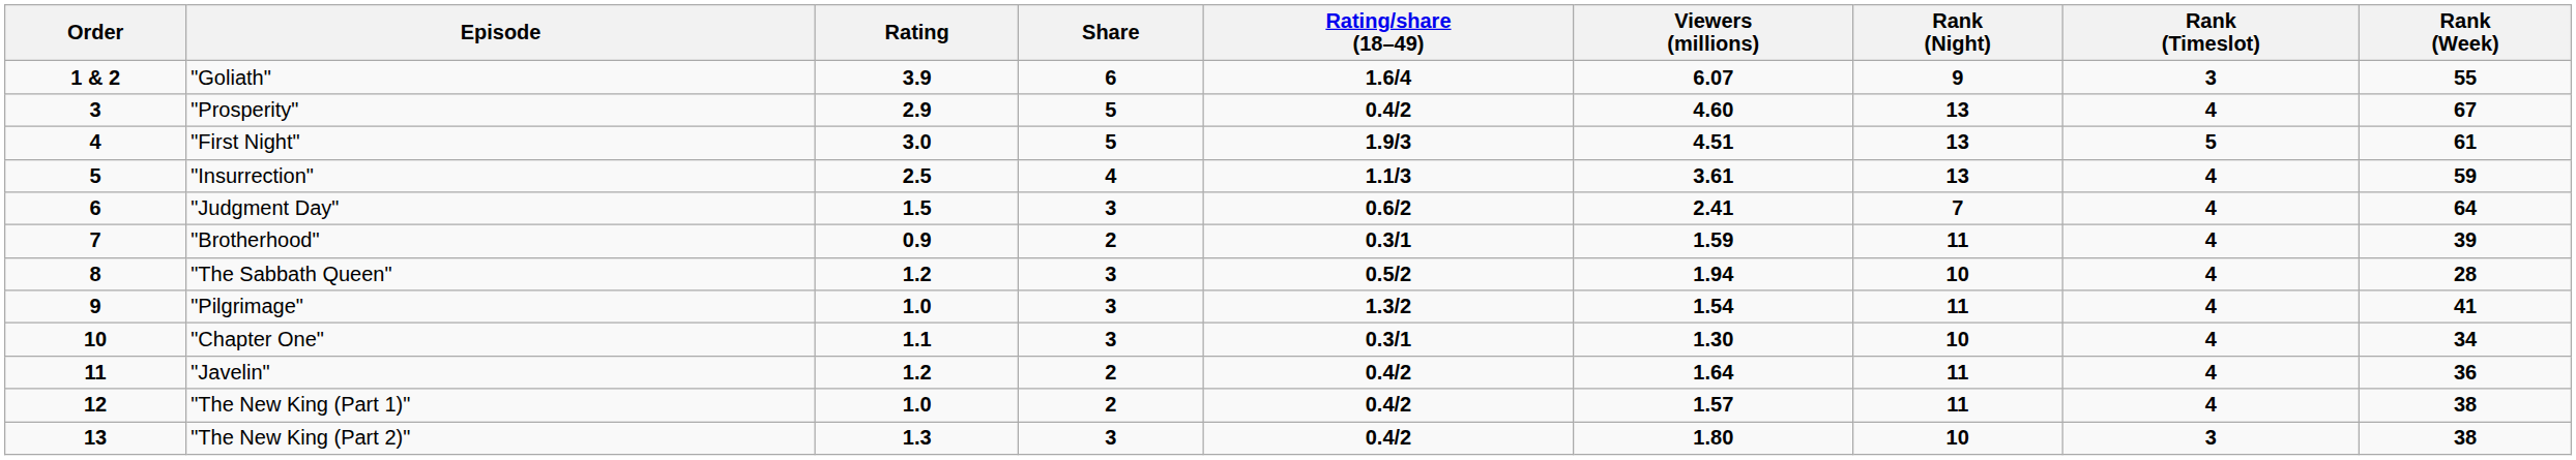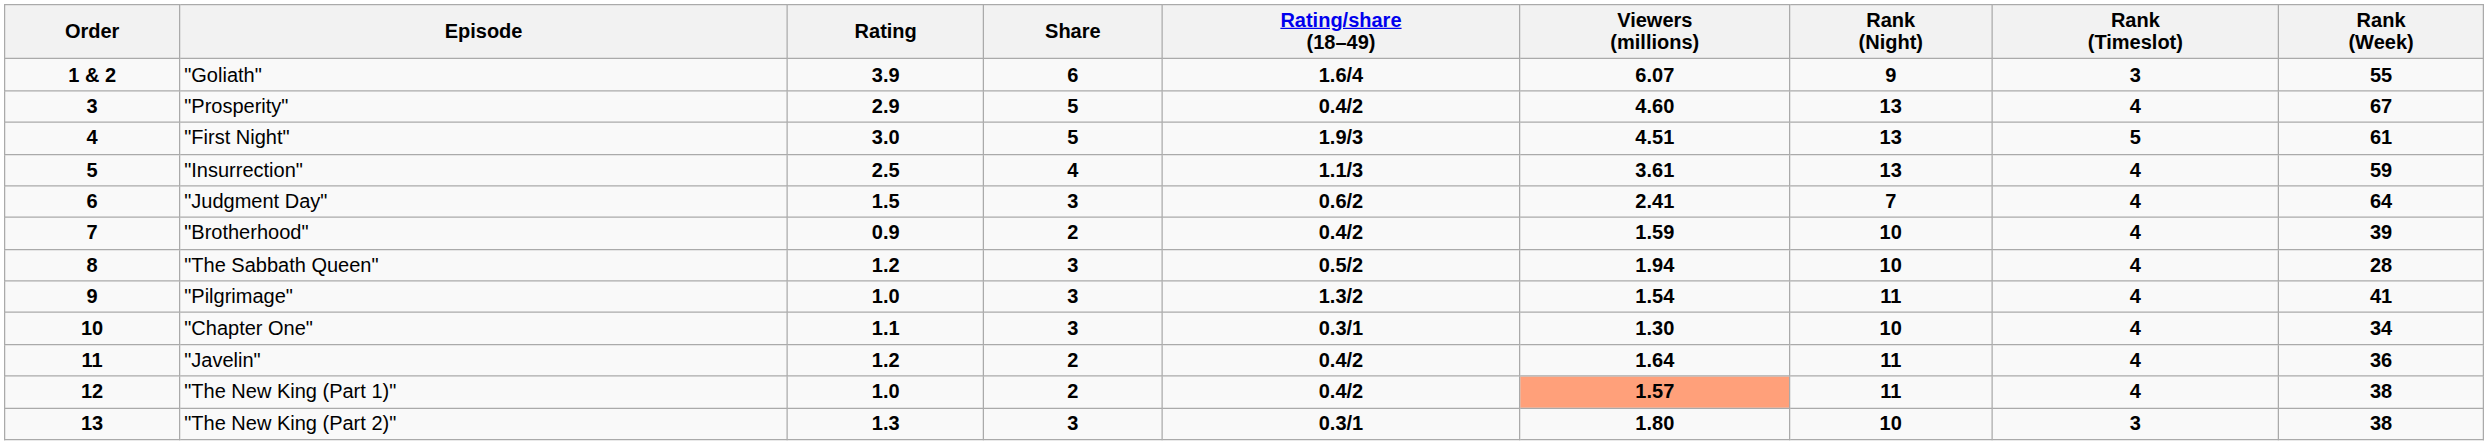 <table class="wikitable sortable" width="100%">
 <tr>
 <th>Order</th>
 <th>Episode</th>
 <th>Rating</th>
 <th>Share</th>
 <th><a href='#'>Rating/share</a><br>(18–49)</th>
 <th>Viewers<br>(millions)</th>
 <th>Rank<br>(Night)</th>
 <th>Rank<br>(Timeslot)</th>
 <th>Rank<br>(Week)</th>
 </tr>
 <tr>
 <td style="text-align:center"><strong>1 & 2</strong></td>
 <td>"Goliath"</td>
 <td style="text-align:center"><strong>3.9</strong></td>
 <td style="text-align:center"><strong>6</strong></td>
 <td style="text-align:center"><strong>1.6/4</strong></td>
 <td style="text-align:center"><strong>6.07</strong></td>
 <td style="text-align:center"><strong>9</strong></td>
 <td style="text-align:center"><strong>3</strong></td>
 <td style="text-align:center"><strong>55</strong></td>
 </tr>
 <tr>
 <td style="text-align:center"><strong>3</strong></td>
 <td>"Prosperity"</td>
 <td style="text-align:center"><strong>2.9</strong></td>
 <td style="text-align:center"><strong>5</strong></td>
 <td style="text-align:center"><strong>0.4/2</strong></td>
 <td style="text-align:center"><strong>4.60</strong></td>
 <td style="text-align:center"><strong>13</strong></td>
 <td style="text-align:center"><strong>4</strong></td>
 <td style="text-align:center"><strong>67</strong></td>
 </tr>
 <tr>
 <td style="text-align:center"><strong>4</strong></td>
 <td>"First Night"</td>
 <td style="text-align:center"><strong>3.0</strong></td>
 <td style="text-align:center"><strong>5</strong></td>
 <td style="text-align:center"><strong>1.9/3</strong></td>
 <td style="text-align:center"><strong>4.51</strong></td>
 <td style="text-align:center"><strong>13</strong></td>
 <td style="text-align:center"><strong>5</strong></td>
 <td style="text-align:center"><strong>61</strong></td>
 </tr>
 <tr>
 <td style="text-align:center"><strong>5</strong></td>
 <td>"Insurrection"</td>
 <td style="text-align:center"><strong>2.5</strong></td>
 <td style="text-align:center"><strong>4</strong></td>
 <td style="text-align:center"><strong>1.1/3</strong></td>
 <td style="text-align:center"><strong>3.61</strong></td>
 <td style="text-align:center"><strong>13</strong></td>
 <td style="text-align:center"><strong>4</strong></td>
 <td style="text-align:center"><strong>59</strong></td>
 </tr>
 <tr>
 <td style="text-align:center"><strong>6</strong></td>
 <td>"Judgment Day"</td>
 <td style="text-align:center"><strong>1.5</strong></td>
 <td style="text-align:center"><strong>3</strong></td>
 <td style="text-align:center"><strong>0.6/2</strong></td>
 <td style="text-align:center"><strong>2.41</strong></td>
 <td style="text-align:center"><strong>7</strong></td>
 <td style="text-align:center"><strong>4</strong></td>
 <td style="text-align:center"><strong>64</strong></td>
 </tr>
 <tr>
 <td style="text-align:center"><strong>7</strong></td>
 <td>"Brotherhood"</td>
 <td style="text-align:center"><strong>0.9</strong></td>
 <td style="text-align:center"><strong>2</strong></td>
-<td style="text-align:center"><strong>0.3/1</strong></td>
+<td style="text-align:center"><strong>0.4/2</strong></td>
 <td style="text-align:center"><strong>1.59</strong></td>
-<td style="text-align:center"><strong>11</strong></td>
+<td style="text-align:center"><strong>10</strong></td>
 <td style="text-align:center"><strong>4</strong></td>
 <td style="text-align:center"><strong>39</strong></td>
 </tr>
 <tr>
 <td style="text-align:center"><strong>8</strong></td>
 <td>"The Sabbath Queen"</td>
 <td style="text-align:center"><strong>1.2</strong></td>
 <td style="text-align:center"><strong>3</strong></td>
 <td style="text-align:center"><strong>0.5/2</strong></td>
 <td style="text-align:center"><strong>1.94</strong></td>
 <td style="text-align:center"><strong>10</strong></td>
 <td style="text-align:center"><strong>4</strong></td>
 <td style="text-align:center"><strong>28</strong></td>
 </tr>
 <tr>
 <td style="text-align:center"><strong>9</strong></td>
 <td>"Pilgrimage"</td>
 <td style="text-align:center"><strong>1.0</strong></td>
 <td style="text-align:center"><strong>3</strong></td>
 <td style="text-align:center"><strong>1.3/2</strong></td>
 <td style="text-align:center"><strong>1.54</strong></td>
 <td style="text-align:center"><strong>11</strong></td>
 <td style="text-align:center"><strong>4</strong></td>
 <td style="text-align:center"><strong>41</strong></td>
 </tr>
 <tr>
 <td style="text-align:center"><strong>10</strong></td>
 <td>"Chapter One"</td>
 <td style="text-align:center"><strong>1.1</strong></td>
 <td style="text-align:center"><strong>3</strong></td>
 <td style="text-align:center"><strong>0.3/1</strong></td>
 <td style="text-align:center"><strong>1.30</strong></td>
 <td style="text-align:center"><strong>10</strong></td>
 <td style="text-align:center"><strong>4</strong></td>
 <td style="text-align:center"><strong>34</strong></td>
 </tr>
 <tr>
 <td style="text-align:center"><strong>11</strong></td>
 <td>"Javelin"</td>
 <td style="text-align:center"><strong>1.2</strong></td>
 <td style="text-align:center"><strong>2</strong></td>
 <td style="text-align:center"><strong>0.4/2</strong></td>
 <td style="text-align:center"><strong>1.64</strong></td>
 <td style="text-align:center"><strong>11</strong></td>
 <td style="text-align:center"><strong>4</strong></td>
 <td style="text-align:center"><strong>36</strong></td>
 </tr>
 <tr>
 <td style="text-align:center"><strong>12</strong></td>
 <td>"The New King (Part 1)"</td>
 <td style="text-align:center"><strong>1.0</strong></td>
 <td style="text-align:center"><strong>2</strong></td>
 <td style="text-align:center"><strong>0.4/2</strong></td>
-<td style="text-align:center"><strong>1.57</strong></td>
+<td style="background: lightsalmon; text-align:center"><strong>1.57</strong></td>
 <td style="text-align:center"><strong>11</strong></td>
 <td style="text-align:center"><strong>4</strong></td>
 <td style="text-align:center"><strong>38</strong></td>
 </tr>
 <tr>
 <td style="text-align:center"><strong>13</strong></td>
 <td>"The New King (Part 2)"</td>
 <td style="text-align:center"><strong>1.3</strong></td>
 <td style="text-align:center"><strong>3</strong></td>
-<td style="text-align:center"><strong>0.4/2</strong></td>
+<td style="text-align:center"><strong>0.3/1</strong></td>
 <td style="text-align:center"><strong>1.80</strong></td>
 <td style="text-align:center"><strong>10</strong></td>
 <td style="text-align:center"><strong>3</strong></td>
 <td style="text-align:center"><strong>38</strong></td>
 </tr>
 </table>
